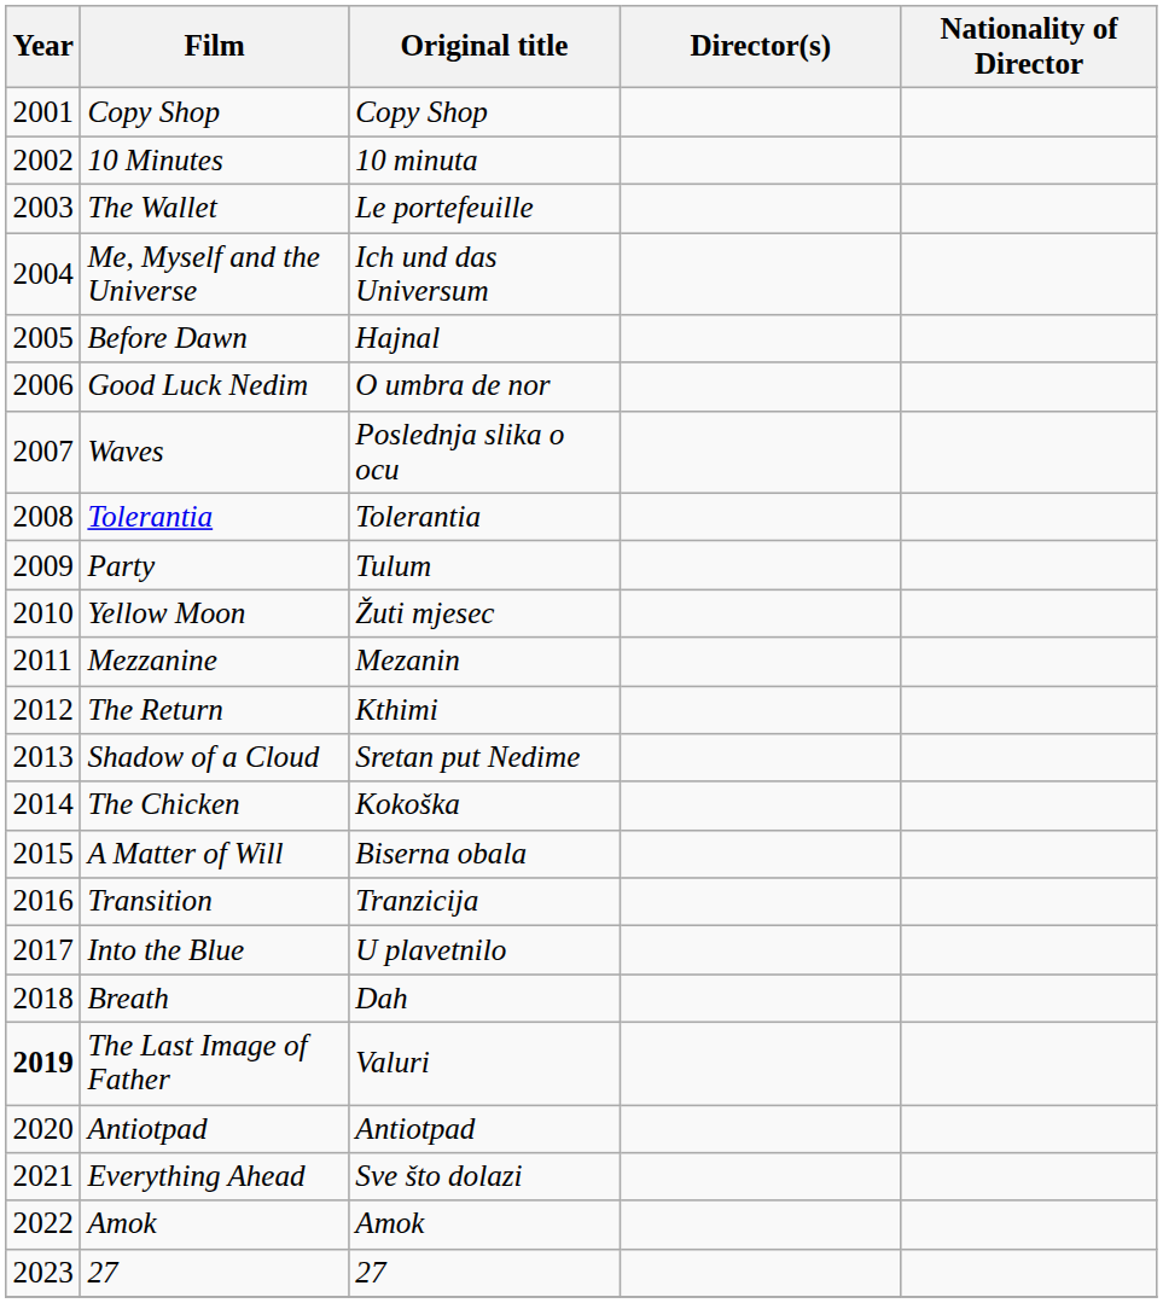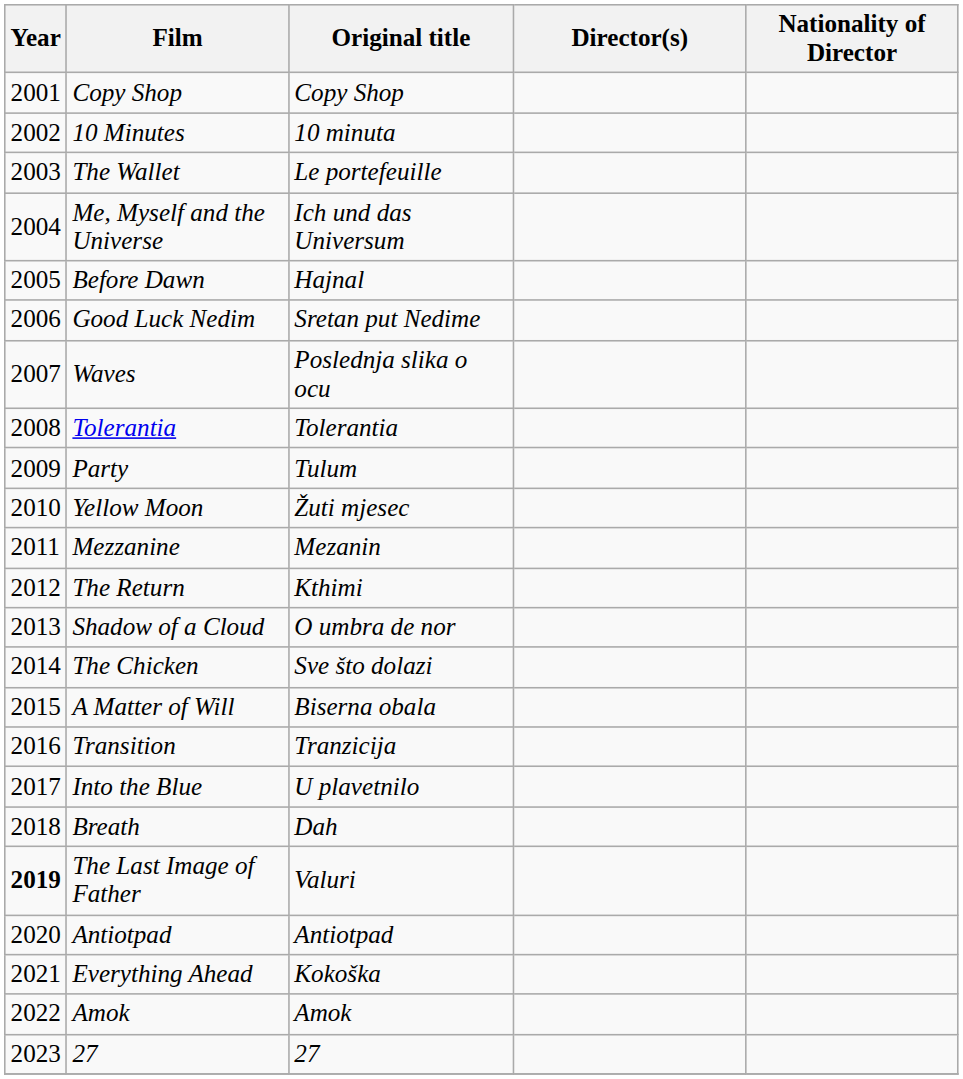 <table class="wikitable sortable">
 <tr>
 <th style="width:30px;">Year</th>
 <th style="width:200px;">Film</th>
 <th style="width:200px;">Original title</th>
 <th style="width:210px;">Director(s)</th>
 <th style="width:180px;">Nationality of Director</th>
 </tr>
 <tr>
 <td>2001</td>
 <td><em>Copy Shop</em></td>
 <td><em>Copy Shop</em></td>
 <td></td>
 <td></td>
 </tr>
 <tr>
 <td>2002</td>
 <td><em>10 Minutes</em></td>
 <td><em>10 minuta</em></td>
 <td></td>
 <td></td>
 </tr>
 <tr>
 <td>2003</td>
 <td><em>The Wallet</em></td>
 <td><em>Le portefeuille</em></td>
 <td></td>
 <td></td>
 </tr>
 <tr>
 <td>2004</td>
 <td><em>Me, Myself and the Universe</em></td>
 <td><em>Ich und das Universum</em></td>
 <td></td>
 <td></td>
 </tr>
 <tr>
 <td>2005</td>
 <td><em>Before Dawn</em></td>
 <td><em>Hajnal</em></td>
 <td></td>
 <td></td>
 </tr>
 <tr>
 <td>2006</td>
 <td><em>Good Luck Nedim</em></td>
-<td><em>O umbra de nor</em></td>
+<td><em>Sretan put Nedime</em></td>
 <td></td>
 <td></td>
 </tr>
 <tr>
 <td>2007</td>
 <td><em>Waves</em></td>
 <td><em>Poslednja slika o ocu</em></td>
 <td></td>
 <td></td>
 </tr>
 <tr>
 <td>2008</td>
 <td><em><a href='#'>Tolerantia</a></em></td>
 <td><em>Tolerantia</em></td>
 <td></td>
 <td></td>
 </tr>
 <tr>
 <td>2009</td>
 <td><em>Party</em></td>
 <td><em>Tulum</em></td>
 <td></td>
 <td></td>
 </tr>
 <tr>
 <td>2010</td>
 <td><em>Yellow Moon</em></td>
 <td><em>Žuti mjesec</em></td>
 <td></td>
 <td></td>
 </tr>
 <tr>
 <td>2011</td>
 <td><em>Mezzanine</em></td>
 <td><em>Mezanin</em></td>
 <td></td>
 <td></td>
 </tr>
 <tr>
 <td>2012</td>
 <td><em>The Return</em></td>
 <td><em>Kthimi</em></td>
 <td></td>
 <td></td>
 </tr>
 <tr>
 <td>2013</td>
 <td><em>Shadow of a Cloud</em></td>
-<td><em>Sretan put Nedime</em></td>
+<td><em>O umbra de nor</em></td>
 <td></td>
 <td></td>
 </tr>
 <tr>
 <td>2014</td>
 <td><em>The Chicken</em></td>
-<td><em>Kokoška</em></td>
+<td><em>Sve što dolazi</em></td>
 <td></td>
 <td></td>
 </tr>
 <tr>
 <td>2015</td>
 <td><em>A Matter of Will</em></td>
 <td><em>Biserna obala</em></td>
 <td></td>
 <td></td>
 </tr>
 <tr>
 <td>2016</td>
 <td><em>Transition</em></td>
 <td><em>Tranzicija</em></td>
 <td></td>
 <td></td>
 </tr>
 <tr>
 <td>2017</td>
 <td><em>Into the Blue</em></td>
 <td><em>U plavetnilo</em></td>
 <td></td>
 <td></td>
 </tr>
 <tr>
 <td>2018</td>
 <td><em>Breath</em></td>
 <td><em>Dah</em></td>
 <td></td>
 <td></td>
 </tr>
 <tr>
 <td><strong>2019</strong></td>
 <td><em>The Last Image of Father</em></td>
 <td><em>Valuri</em></td>
 <td></td>
 <td></td>
 </tr>
 <tr>
 <td>2020</td>
 <td><em>Antiotpad</em></td>
 <td><em>Antiotpad</em></td>
 <td></td>
 <td></td>
 </tr>
 <tr>
 <td>2021</td>
 <td><em>Everything Ahead</em></td>
-<td><em>Sve što dolazi</em></td>
+<td><em>Kokoška</em></td>
 <td></td>
 <td></td>
 </tr>
 <tr>
 <td>2022</td>
 <td><em>Amok</em></td>
 <td><em>Amok</em></td>
 <td></td>
 <td></td>
 </tr>
 <tr>
 <td>2023</td>
 <td><em>27</em></td>
 <td><em>27</em></td>
 <td></td>
 <td></td>
 </tr>
 <tr>
 </tr>
 </table>
